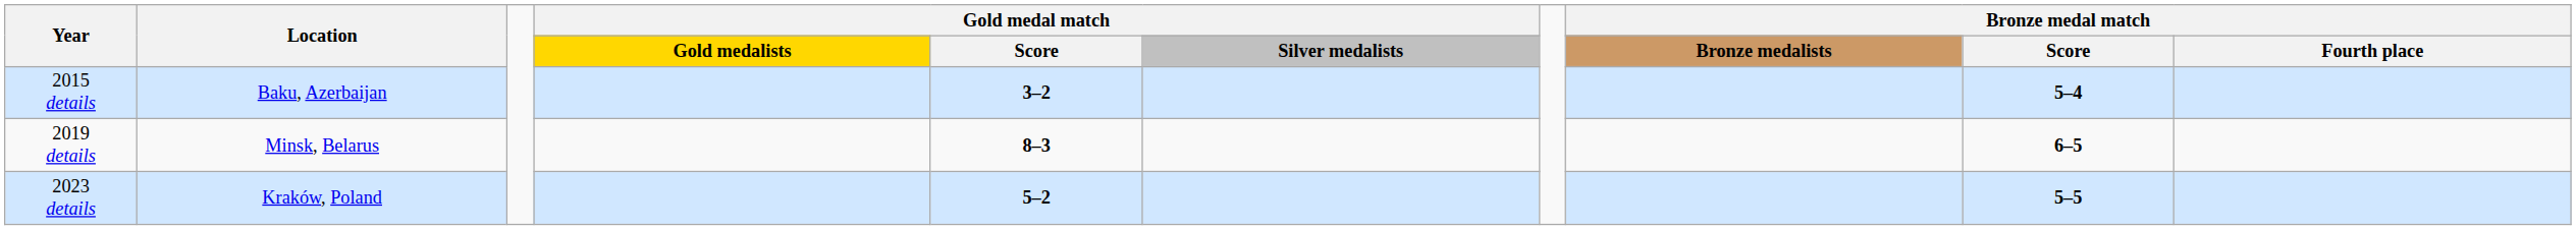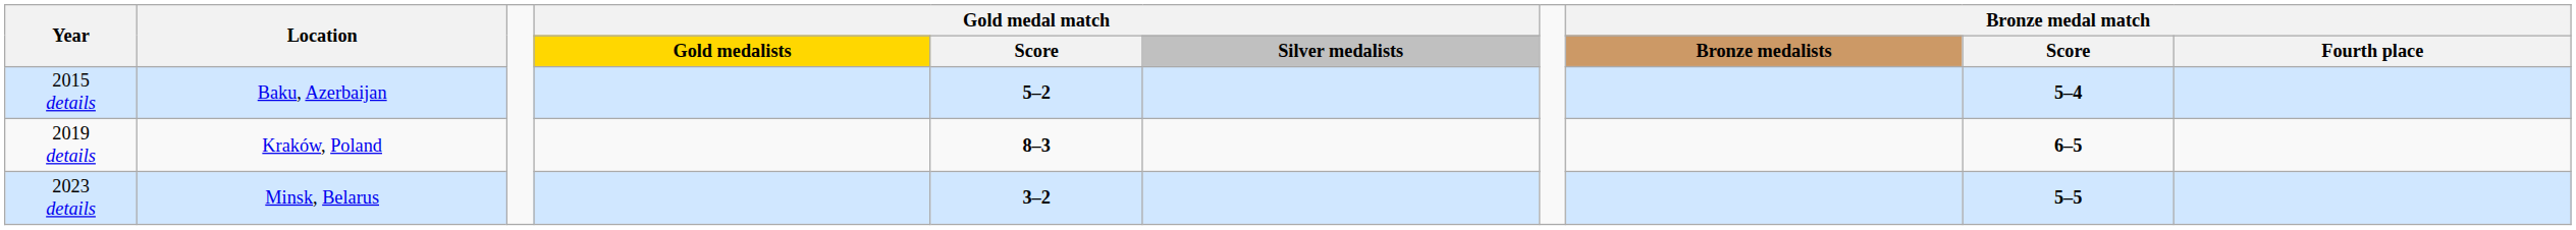 <table class="wikitable" style="font-size:90%; width: 100%; text-align: center;">
 <tr>
 <th rowspan=2 width=5%>Year</th>
 <th rowspan=2 width=14%>Location</th>
 <td width = 1% rowspan=10></td>
 <th colspan=3>Gold medal match</th>
 <td width = 1% rowspan=10></td>
 <th colspan=3>Bronze medal match</th>
 </tr>
 <tr bgcolor=#EFEFEF>
 <td width=15% bgcolor=gold><strong>Gold medalists</strong></td>
 <th width=8%>Score</th>
 <td width=15% bgcolor=silver><strong>Silver medalists</strong></td>
 <td width=15% bgcolor=#c96><strong>Bronze medalists</strong></td>
 <th width=8%>Score</th>
 <th width=15%>Fourth place</th>
 </tr>
 <tr bgcolor=#D0E7FF>
 <td align="center">2015 <br> <em><a href='#'>details</a></em></td>
 <td> <a href='#'>Baku</a>, <a href='#'>Azerbaijan</a></td>
 <td><strong></strong></td>
-<td><strong>3–2</strong></td>
+<td><strong>5–2</strong></td>
 <td></td>
 <td></td>
 <td><strong>5–4</strong></td>
 <td></td>
 </tr>
 <tr>
 <td align="center">2019 <br> <em><a href='#'>details</a></em></td>
-<td> <a href='#'>Minsk</a>, <a href='#'>Belarus</a></td>
+<td> <a href='#'>Kraków</a>, <a href='#'>Poland</a></td>
 <td><strong></strong></td>
 <td><strong>8–3</strong></td>
 <td></td>
 <td></td>
 <td><strong>6–5</strong></td>
 <td></td>
 </tr>
 <tr bgcolor=#D0E7FF>
 <td align="center">2023 <br> <em><a href='#'>details</a></em></td>
-<td> <a href='#'>Kraków</a>, <a href='#'>Poland</a></td>
+<td> <a href='#'>Minsk</a>, <a href='#'>Belarus</a></td>
 <td><strong></strong></td>
-<td><strong>5–2</strong></td>
+<td><strong>3–2</strong></td>
 <td></td>
 <td></td>
 <td><strong>5–5 </strong><br></td>
 <td></td>
 </tr>
 </table>
